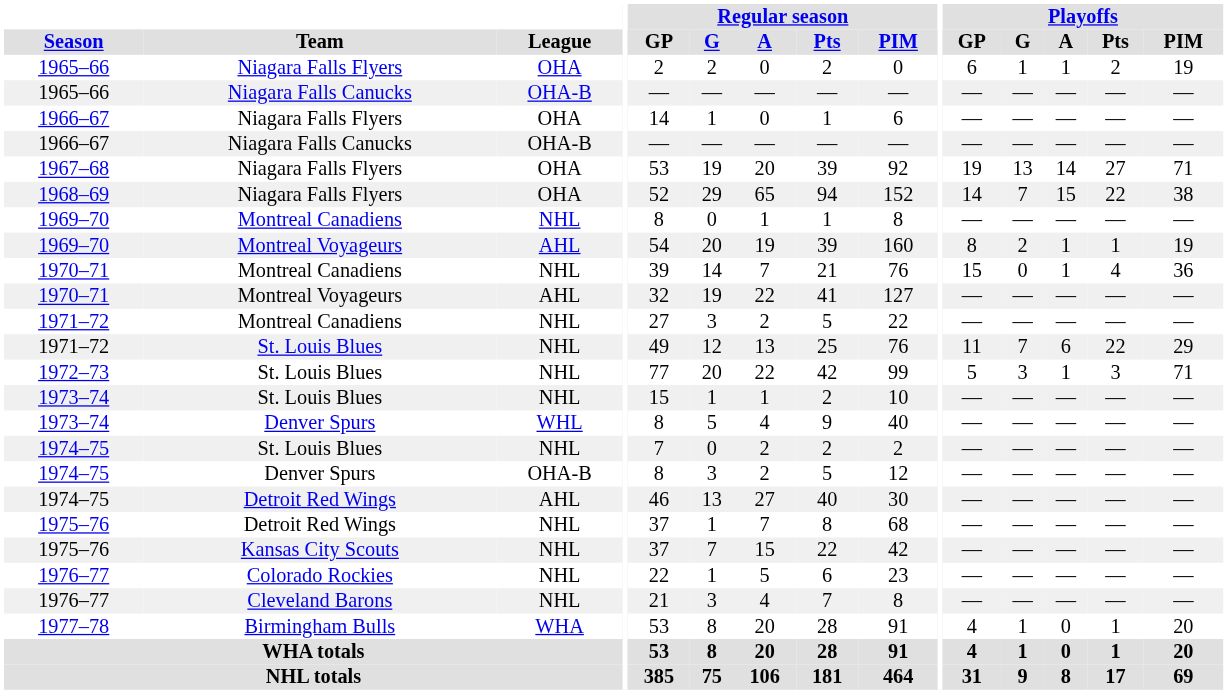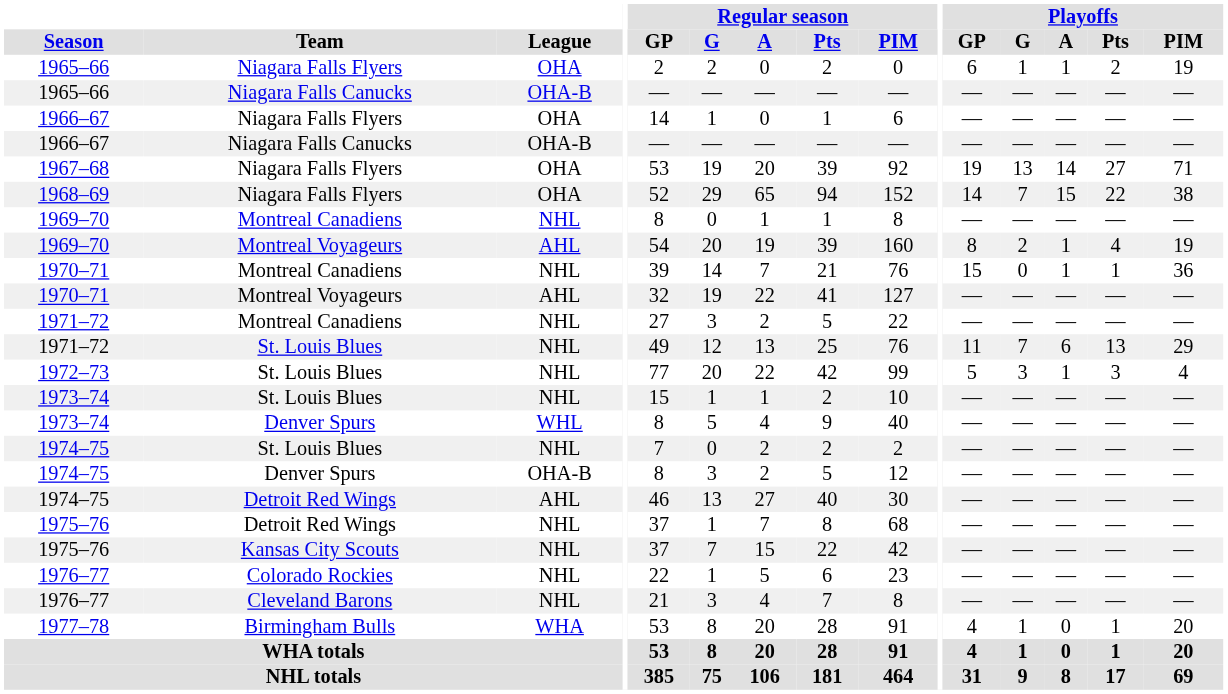 <table border="0" cellpadding="1" cellspacing="0" style="text-align:center; width:60em">
 <tr bgcolor="#e0e0e0">
 <th colspan="3" bgcolor="#ffffff"></th>
 <th rowspan="100" bgcolor="#ffffff"></th>
 <th colspan="5"><a href='#'>Regular season</a></th>
 <th rowspan="100" bgcolor="#ffffff"></th>
 <th colspan="5"><a href='#'>Playoffs</a></th>
 </tr>
 <tr bgcolor="#e0e0e0">
 <th><a href='#'>Season</a></th>
 <th>Team</th>
 <th>League</th>
 <th>GP</th>
 <th><a href='#'>G</a></th>
 <th><a href='#'>A</a></th>
 <th><a href='#'>Pts</a></th>
 <th><a href='#'>PIM</a></th>
 <th>GP</th>
 <th>G</th>
 <th>A</th>
 <th>Pts</th>
 <th>PIM</th>
 </tr>
 <tr>
 <td><a href='#'>1965–66</a></td>
 <td><a href='#'>Niagara Falls Flyers</a></td>
 <td><a href='#'>OHA</a></td>
 <td>2</td>
 <td>2</td>
 <td>0</td>
 <td>2</td>
 <td>0</td>
 <td>6</td>
 <td>1</td>
 <td>1</td>
 <td>2</td>
 <td>19</td>
 </tr>
 <tr bgcolor="#f0f0f0">
 <td>1965–66</td>
 <td><a href='#'>Niagara Falls Canucks</a></td>
 <td><a href='#'>OHA-B</a></td>
 <td>—</td>
 <td>—</td>
 <td>—</td>
 <td>—</td>
 <td>—</td>
 <td>—</td>
 <td>—</td>
 <td>—</td>
 <td>—</td>
 <td>—</td>
 </tr>
 <tr>
 <td><a href='#'>1966–67</a></td>
 <td>Niagara Falls Flyers</td>
 <td>OHA</td>
 <td>14</td>
 <td>1</td>
 <td>0</td>
 <td>1</td>
 <td>6</td>
 <td>—</td>
 <td>—</td>
 <td>—</td>
 <td>—</td>
 <td>—</td>
 </tr>
 <tr bgcolor="#f0f0f0">
 <td>1966–67</td>
 <td>Niagara Falls Canucks</td>
 <td>OHA-B</td>
 <td>—</td>
 <td>—</td>
 <td>—</td>
 <td>—</td>
 <td>—</td>
 <td>—</td>
 <td>—</td>
 <td>—</td>
 <td>—</td>
 <td>—</td>
 </tr>
 <tr>
 <td><a href='#'>1967–68</a></td>
 <td>Niagara Falls Flyers</td>
 <td>OHA</td>
 <td>53</td>
 <td>19</td>
 <td>20</td>
 <td>39</td>
 <td>92</td>
 <td>19</td>
 <td>13</td>
 <td>14</td>
 <td>27</td>
 <td>71</td>
 </tr>
 <tr bgcolor="#f0f0f0">
 <td><a href='#'>1968–69</a></td>
 <td>Niagara Falls Flyers</td>
 <td>OHA</td>
 <td>52</td>
 <td>29</td>
 <td>65</td>
 <td>94</td>
 <td>152</td>
 <td>14</td>
 <td>7</td>
 <td>15</td>
 <td>22</td>
 <td>38</td>
 </tr>
 <tr>
 <td><a href='#'>1969–70</a></td>
 <td><a href='#'>Montreal Canadiens</a></td>
 <td><a href='#'>NHL</a></td>
 <td>8</td>
 <td>0</td>
 <td>1</td>
 <td>1</td>
 <td>8</td>
 <td>—</td>
 <td>—</td>
 <td>—</td>
 <td>—</td>
 <td>—</td>
 </tr>
 <tr bgcolor="#f0f0f0">
 <td><a href='#'>1969–70</a></td>
 <td><a href='#'>Montreal Voyageurs</a></td>
 <td><a href='#'>AHL</a></td>
 <td>54</td>
 <td>20</td>
 <td>19</td>
 <td>39</td>
 <td>160</td>
 <td>8</td>
 <td>2</td>
 <td>1</td>
-<td>1</td>
+<td>4</td>
 <td>19</td>
 </tr>
 <tr>
 <td><a href='#'>1970–71</a></td>
 <td>Montreal Canadiens</td>
 <td>NHL</td>
 <td>39</td>
 <td>14</td>
 <td>7</td>
 <td>21</td>
 <td>76</td>
 <td>15</td>
 <td>0</td>
 <td>1</td>
-<td>4</td>
+<td>1</td>
 <td>36</td>
 </tr>
 <tr bgcolor="#f0f0f0">
 <td><a href='#'>1970–71</a></td>
 <td>Montreal Voyageurs</td>
 <td>AHL</td>
 <td>32</td>
 <td>19</td>
 <td>22</td>
 <td>41</td>
 <td>127</td>
 <td>—</td>
 <td>—</td>
 <td>—</td>
 <td>—</td>
 <td>—</td>
 </tr>
 <tr>
 <td><a href='#'>1971–72</a></td>
 <td>Montreal Canadiens</td>
 <td>NHL</td>
 <td>27</td>
 <td>3</td>
 <td>2</td>
 <td>5</td>
 <td>22</td>
 <td>—</td>
 <td>—</td>
 <td>—</td>
 <td>—</td>
 <td>—</td>
 </tr>
 <tr bgcolor="#f0f0f0">
 <td>1971–72</td>
 <td><a href='#'>St. Louis Blues</a></td>
 <td>NHL</td>
 <td>49</td>
 <td>12</td>
 <td>13</td>
 <td>25</td>
 <td>76</td>
 <td>11</td>
 <td>7</td>
 <td>6</td>
-<td>22</td>
+<td>13</td>
 <td>29</td>
 </tr>
 <tr>
 <td><a href='#'>1972–73</a></td>
 <td>St. Louis Blues</td>
 <td>NHL</td>
 <td>77</td>
 <td>20</td>
 <td>22</td>
 <td>42</td>
 <td>99</td>
 <td>5</td>
 <td>3</td>
 <td>1</td>
 <td>3</td>
-<td>71</td>
+<td>4</td>
 </tr>
 <tr bgcolor="#f0f0f0">
 <td><a href='#'>1973–74</a></td>
 <td>St. Louis Blues</td>
 <td>NHL</td>
 <td>15</td>
 <td>1</td>
 <td>1</td>
 <td>2</td>
 <td>10</td>
 <td>—</td>
 <td>—</td>
 <td>—</td>
 <td>—</td>
 <td>—</td>
 </tr>
 <tr>
 <td><a href='#'>1973–74</a></td>
 <td><a href='#'>Denver Spurs</a></td>
 <td><a href='#'>WHL</a></td>
 <td>8</td>
 <td>5</td>
 <td>4</td>
 <td>9</td>
 <td>40</td>
 <td>—</td>
 <td>—</td>
 <td>—</td>
 <td>—</td>
 <td>—</td>
 </tr>
 <tr bgcolor="#f0f0f0">
 <td><a href='#'>1974–75</a></td>
 <td>St. Louis Blues</td>
 <td>NHL</td>
 <td>7</td>
 <td>0</td>
 <td>2</td>
 <td>2</td>
 <td>2</td>
 <td>—</td>
 <td>—</td>
 <td>—</td>
 <td>—</td>
 <td>—</td>
 </tr>
 <tr>
 <td><a href='#'>1974–75</a></td>
 <td>Denver Spurs</td>
 <td>OHA-B</td>
 <td>8</td>
 <td>3</td>
 <td>2</td>
 <td>5</td>
 <td>12</td>
 <td>—</td>
 <td>—</td>
 <td>—</td>
 <td>—</td>
 <td>—</td>
 </tr>
 <tr bgcolor="#f0f0f0">
 <td>1974–75</td>
 <td><a href='#'>Detroit Red Wings</a></td>
 <td>AHL</td>
 <td>46</td>
 <td>13</td>
 <td>27</td>
 <td>40</td>
 <td>30</td>
 <td>—</td>
 <td>—</td>
 <td>—</td>
 <td>—</td>
 <td>—</td>
 </tr>
 <tr>
 <td><a href='#'>1975–76</a></td>
 <td>Detroit Red Wings</td>
 <td>NHL</td>
 <td>37</td>
 <td>1</td>
 <td>7</td>
 <td>8</td>
 <td>68</td>
 <td>—</td>
 <td>—</td>
 <td>—</td>
 <td>—</td>
 <td>—</td>
 </tr>
 <tr bgcolor="#f0f0f0">
 <td>1975–76</td>
 <td><a href='#'>Kansas City Scouts</a></td>
 <td>NHL</td>
 <td>37</td>
 <td>7</td>
 <td>15</td>
 <td>22</td>
 <td>42</td>
 <td>—</td>
 <td>—</td>
 <td>—</td>
 <td>—</td>
 <td>—</td>
 </tr>
 <tr>
 <td><a href='#'>1976–77</a></td>
 <td><a href='#'>Colorado Rockies</a></td>
 <td>NHL</td>
 <td>22</td>
 <td>1</td>
 <td>5</td>
 <td>6</td>
 <td>23</td>
 <td>—</td>
 <td>—</td>
 <td>—</td>
 <td>—</td>
 <td>—</td>
 </tr>
 <tr bgcolor="#f0f0f0">
 <td>1976–77</td>
 <td><a href='#'>Cleveland Barons</a></td>
 <td>NHL</td>
 <td>21</td>
 <td>3</td>
 <td>4</td>
 <td>7</td>
 <td>8</td>
 <td>—</td>
 <td>—</td>
 <td>—</td>
 <td>—</td>
 <td>—</td>
 </tr>
 <tr>
 <td><a href='#'>1977–78</a></td>
 <td><a href='#'>Birmingham Bulls</a></td>
 <td><a href='#'>WHA</a></td>
 <td>53</td>
 <td>8</td>
 <td>20</td>
 <td>28</td>
 <td>91</td>
 <td>4</td>
 <td>1</td>
 <td>0</td>
 <td>1</td>
 <td>20</td>
 </tr>
 <tr bgcolor="#e0e0e0">
 <th colspan="3">WHA totals</th>
 <th>53</th>
 <th>8</th>
 <th>20</th>
 <th>28</th>
 <th>91</th>
 <th>4</th>
 <th>1</th>
 <th>0</th>
 <th>1</th>
 <th>20</th>
 </tr>
 <tr bgcolor="#e0e0e0">
 <th colspan="3">NHL totals</th>
 <th>385</th>
 <th>75</th>
 <th>106</th>
 <th>181</th>
 <th>464</th>
 <th>31</th>
 <th>9</th>
 <th>8</th>
 <th>17</th>
 <th>69</th>
 </tr>
 </table>
